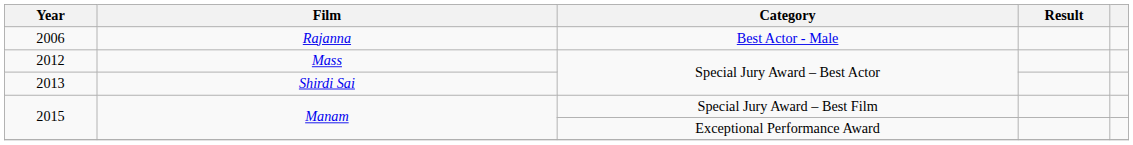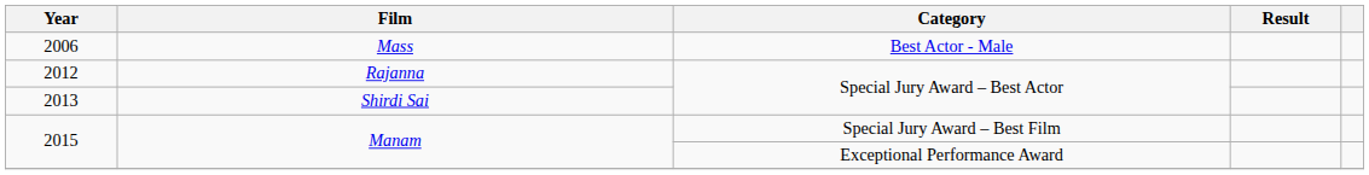 <table class="wikitable sortable" style="width:100%;">
 <tr>
 <th style="width:5%;">Year</th>
 <th style="width:25%;">Film</th>
 <th style="width:25%;">Category</th>
 <th style="width:5%;">Result</th>
 <th style="width:1%;" class="unsortable"></th>
 </tr>
 <tr>
 <td style="text-align:center;">2006</td>
-<td style="text-align:center;"><em><a href='#'>Rajanna</a></em></td>
+<td style="text-align:center;"><em><a href='#'>Mass</a></em></td>
 <td style="text-align:center;"><a href='#'>Best Actor - Male</a></td>
 <td></td>
 <td style="text-align:center;"></td>
 </tr>
 <tr>
 <td style="text-align:center;">2012</td>
-<td style="text-align:center;"><em><a href='#'>Mass</a></em></td>
+<td style="text-align:center;"><em><a href='#'>Rajanna</a></em></td>
 <td rowspan="2" style="text-align:center;">Special Jury Award – Best Actor</td>
 <td></td>
 <td style="text-align:center;"></td>
 </tr>
 <tr>
 <td style="text-align:center;">2013</td>
 <td style="text-align:center;"><em><a href='#'>Shirdi Sai</a></em></td>
 <td></td>
 <td style="text-align:center;"></td>
 </tr>
 <tr>
 <td style="text-align:center;" rowspan="2">2015</td>
 <td style="text-align:center;" rowspan="2"><em><a href='#'>Manam</a></em></td>
 <td style="text-align:center;">Special Jury Award – Best Film</td>
 <td></td>
 <td style="text-align:center;"></td>
 </tr>
 <tr>
 <td style="text-align:center;">Exceptional Performance Award</td>
 <td></td>
 <td style="text-align:center;"></td>
 </tr>
 <tr>
 </tr>
 </table>
